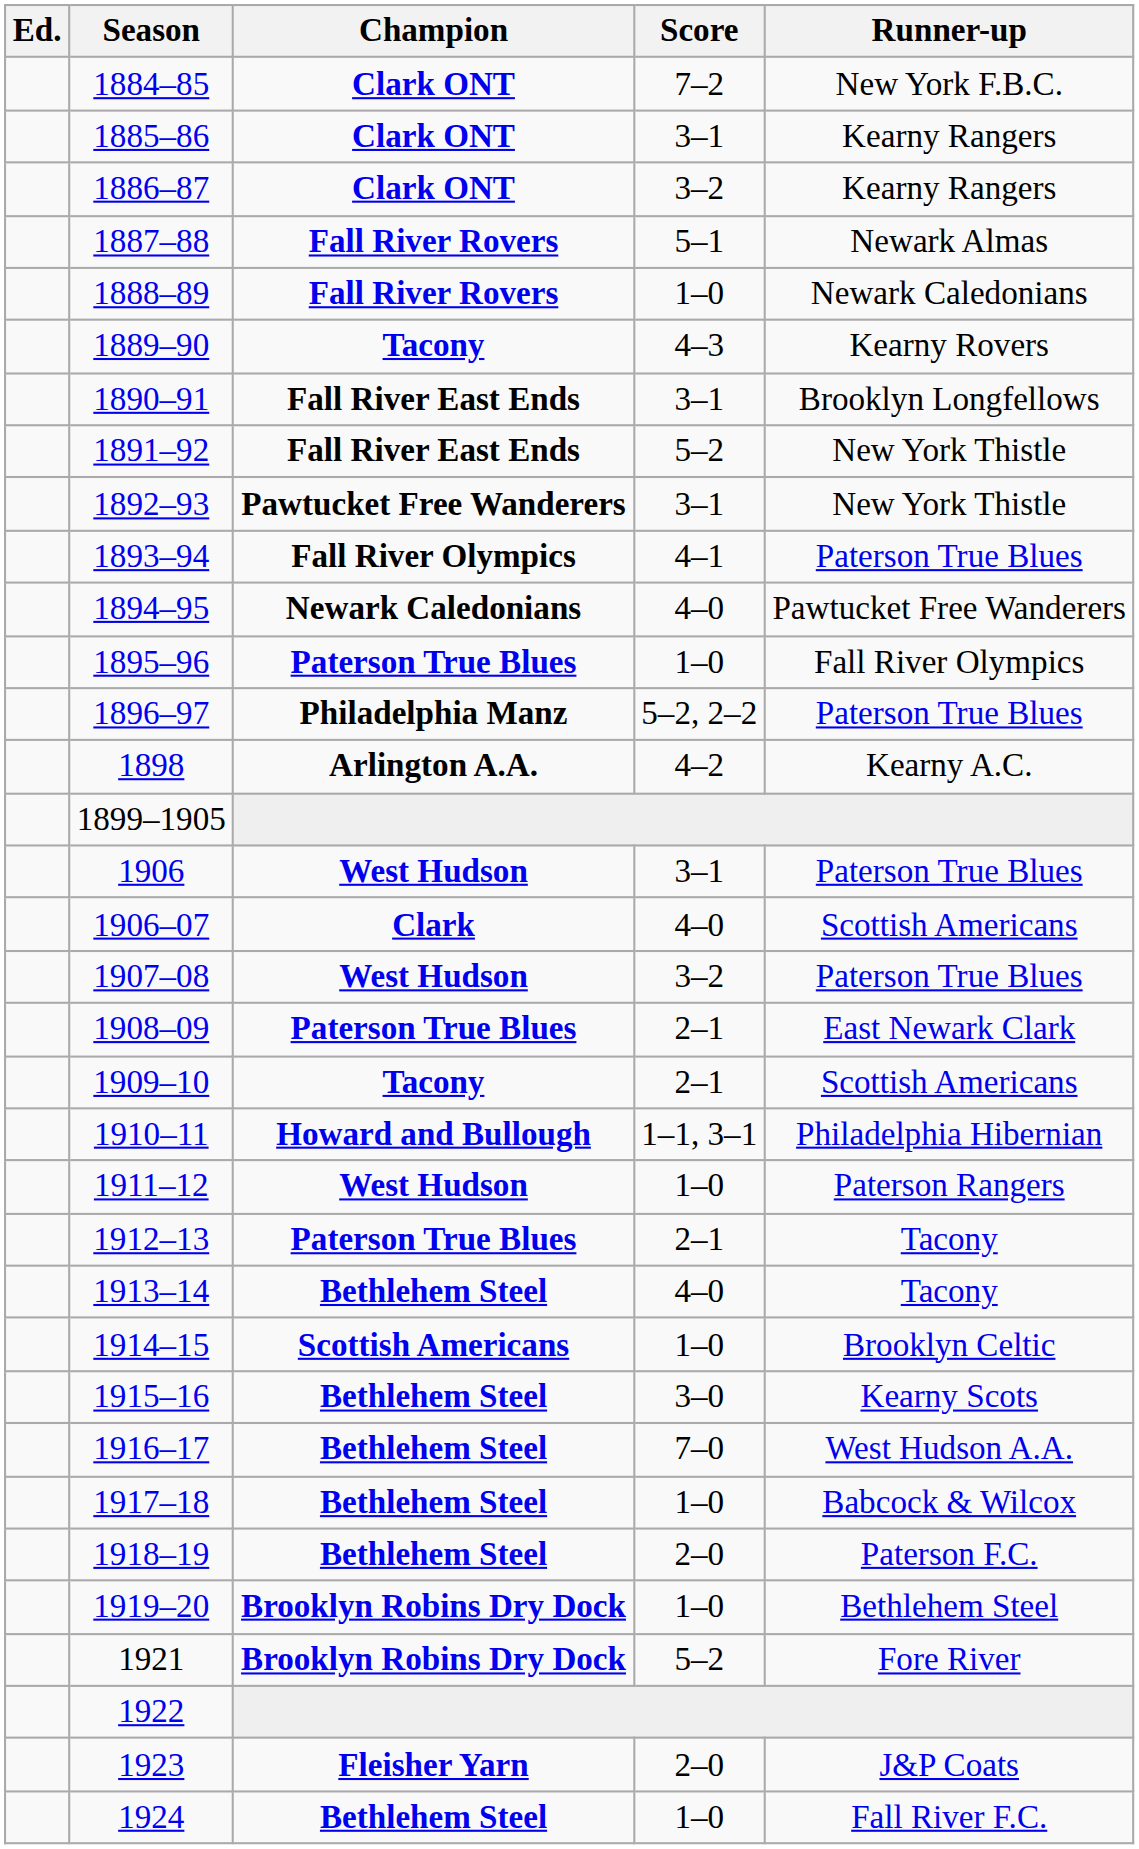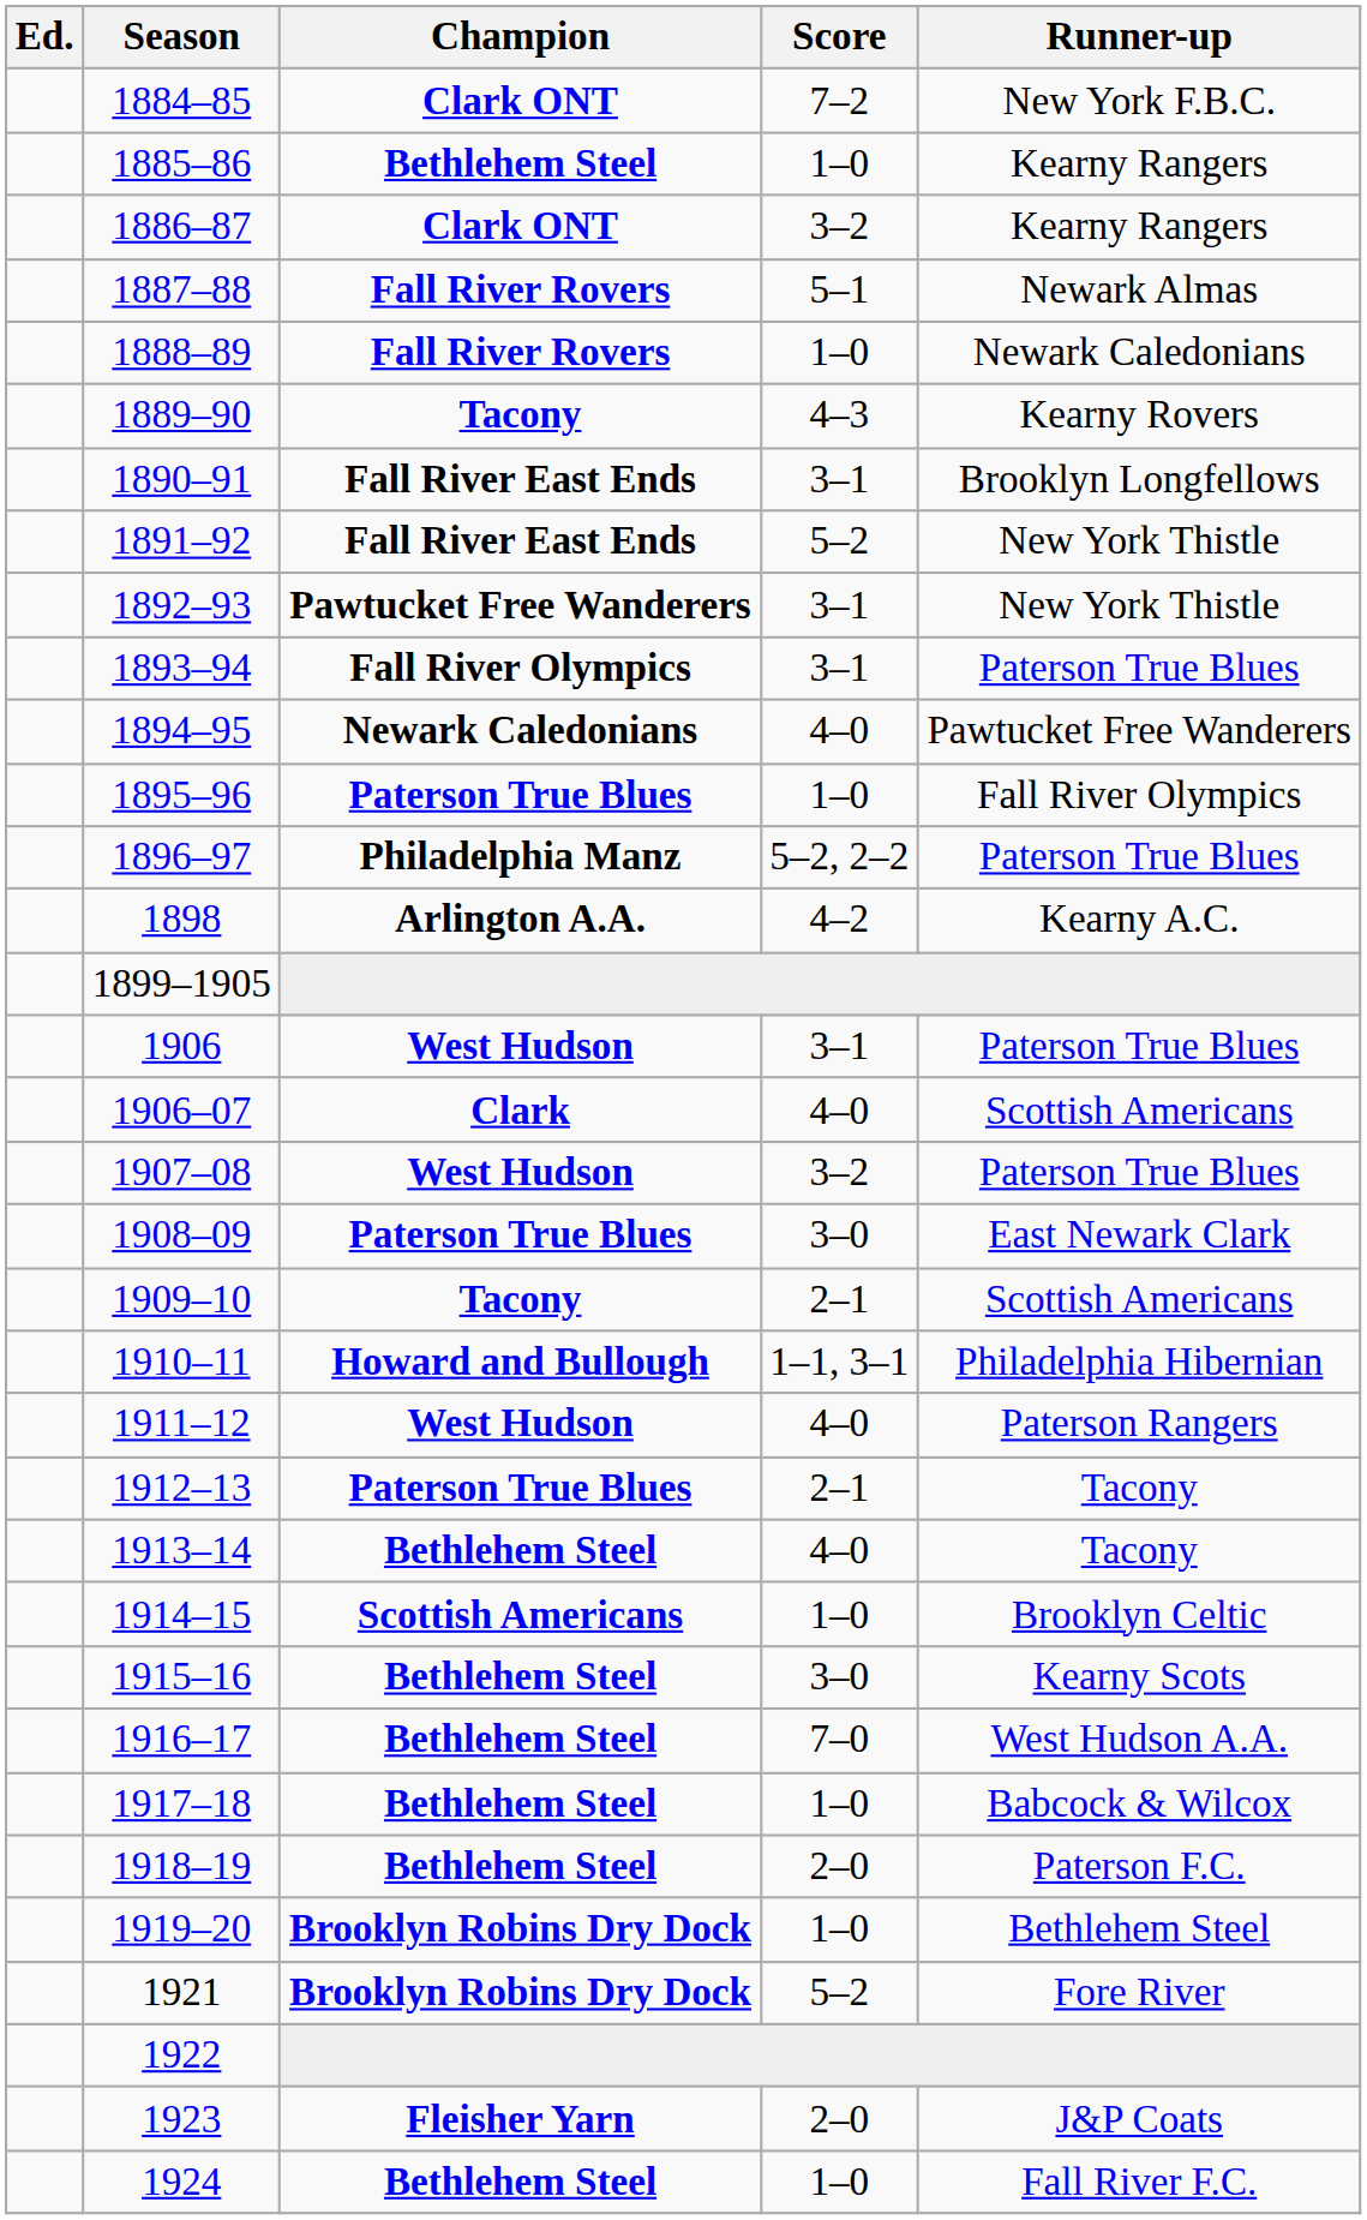 <table class= "wikitable sortable" style="text-align:center">
 <tr>
 <th width=>Ed.</th>
 <th width= px>Season</th>
 <th width= px>Champion</th>
 <th width= px>Score</th>
 <th width= px>Runner-up</th>
 </tr>
 <tr>
 <td></td>
 <td><a href='#'>1884–85</a></td>
 <td><strong><a href='#'>Clark ONT</a></strong> </td>
 <td>7–2</td>
 <td>New York F.B.C.</td>
 </tr>
 <tr>
 <td></td>
 <td><a href='#'>1885–86</a></td>
-<td><strong><a href='#'>Clark ONT</a></strong> </td>
-<td>3–1</td>
+<td><strong><a href='#'>Bethlehem Steel</a> </strong> </td>
+<td>1–0</td>
 <td>Kearny Rangers</td>
 </tr>
 <tr>
 <td></td>
 <td><a href='#'>1886–87</a></td>
 <td><strong><a href='#'>Clark ONT</a></strong> </td>
 <td>3–2</td>
 <td>Kearny Rangers</td>
 </tr>
 <tr>
 <td></td>
 <td><a href='#'>1887–88</a></td>
 <td><strong><a href='#'>Fall River Rovers</a></strong> </td>
 <td>5–1</td>
 <td>Newark Almas</td>
 </tr>
 <tr>
 <td></td>
 <td><a href='#'>1888–89</a></td>
 <td><strong><a href='#'>Fall River Rovers</a></strong> </td>
 <td>1–0</td>
 <td>Newark Caledonians</td>
 </tr>
 <tr>
 <td></td>
 <td><a href='#'>1889–90</a></td>
 <td><strong><a href='#'>Tacony</a></strong> </td>
 <td>4–3</td>
 <td>Kearny Rovers</td>
 </tr>
 <tr>
 <td></td>
 <td><a href='#'>1890–91</a></td>
 <td><strong>Fall River East Ends</strong> </td>
 <td>3–1</td>
 <td>Brooklyn Longfellows</td>
 </tr>
 <tr>
 <td></td>
 <td><a href='#'>1891–92</a></td>
 <td><strong>Fall River East Ends</strong> </td>
 <td>5–2</td>
 <td>New York Thistle</td>
 </tr>
 <tr>
 <td></td>
 <td><a href='#'>1892–93</a></td>
 <td><strong>Pawtucket Free Wanderers</strong> </td>
 <td>3–1</td>
 <td>New York Thistle</td>
 </tr>
 <tr>
 <td></td>
 <td><a href='#'>1893–94</a></td>
 <td><strong>Fall River Olympics</strong> </td>
-<td>4–1</td>
+<td>3–1</td>
 <td><a href='#'>Paterson True Blues</a></td>
 </tr>
 <tr>
 <td></td>
 <td><a href='#'>1894–95</a></td>
 <td><strong>Newark Caledonians</strong> </td>
 <td>4–0</td>
 <td>Pawtucket Free Wanderers</td>
 </tr>
 <tr>
 <td></td>
 <td><a href='#'>1895–96</a></td>
 <td><strong><a href='#'>Paterson True Blues</a></strong> </td>
 <td>1–0</td>
 <td>Fall River Olympics</td>
 </tr>
 <tr>
 <td></td>
 <td><a href='#'>1896–97</a></td>
 <td><strong>Philadelphia Manz</strong> </td>
 <td>5–2, 2–2</td>
 <td><a href='#'>Paterson True Blues</a></td>
 </tr>
 <tr>
 <td></td>
 <td><a href='#'>1898</a></td>
 <td><strong>Arlington A.A.</strong> </td>
 <td>4–2</td>
 <td>Kearny A.C.</td>
 </tr>
 <tr>
 <td></td>
 <td>1899–1905</td>
 <td colspan=3 style="background:#efefef"></td>
 </tr>
 <tr>
 <td></td>
 <td><a href='#'>1906</a></td>
 <td><strong><a href='#'>West Hudson</a></strong> </td>
 <td>3–1</td>
 <td><a href='#'>Paterson True Blues</a></td>
 </tr>
 <tr>
 <td></td>
 <td><a href='#'>1906–07</a></td>
 <td><strong><a href='#'>Clark</a></strong> </td>
 <td>4–0</td>
 <td><a href='#'>Scottish Americans</a></td>
 </tr>
 <tr>
 <td></td>
 <td><a href='#'>1907–08</a></td>
 <td><strong><a href='#'>West Hudson</a></strong> </td>
 <td>3–2</td>
 <td><a href='#'>Paterson True Blues</a></td>
 </tr>
 <tr>
 <td></td>
 <td><a href='#'>1908–09</a></td>
 <td><strong><a href='#'>Paterson True Blues</a></strong> </td>
-<td>2–1</td>
+<td>3–0</td>
 <td><a href='#'>East Newark Clark</a></td>
 </tr>
 <tr>
 <td></td>
 <td><a href='#'>1909–10</a></td>
 <td><strong><a href='#'>Tacony</a></strong> </td>
 <td>2–1</td>
 <td><a href='#'>Scottish Americans</a></td>
 </tr>
 <tr>
 <td></td>
 <td><a href='#'>1910–11</a></td>
 <td><strong><a href='#'>Howard and Bullough</a></strong> </td>
 <td>1–1, 3–1</td>
 <td><a href='#'>Philadelphia Hibernian</a></td>
 </tr>
 <tr>
 <td></td>
 <td><a href='#'>1911–12</a></td>
 <td><strong><a href='#'>West Hudson</a></strong> </td>
-<td>1–0</td>
+<td>4–0</td>
 <td><a href='#'>Paterson Rangers</a></td>
 </tr>
 <tr>
 <td></td>
 <td><a href='#'>1912–13</a></td>
 <td><strong><a href='#'>Paterson True Blues</a></strong> </td>
 <td>2–1</td>
 <td><a href='#'>Tacony</a></td>
 </tr>
 <tr>
 <td></td>
 <td><a href='#'>1913–14</a></td>
 <td><strong><a href='#'>Bethlehem Steel</a> </strong> </td>
 <td>4–0</td>
 <td><a href='#'>Tacony</a></td>
 </tr>
 <tr>
 <td></td>
 <td><a href='#'>1914–15</a></td>
 <td><strong><a href='#'>Scottish Americans</a></strong> </td>
 <td>1–0</td>
 <td><a href='#'>Brooklyn Celtic</a></td>
 </tr>
 <tr>
 <td></td>
 <td><a href='#'>1915–16</a></td>
 <td><strong><a href='#'>Bethlehem Steel</a></strong> </td>
 <td>3–0</td>
 <td><a href='#'>Kearny Scots</a></td>
 </tr>
 <tr>
 <td></td>
 <td><a href='#'>1916–17</a></td>
 <td><strong><a href='#'>Bethlehem Steel</a></strong> </td>
 <td>7–0</td>
 <td><a href='#'>West Hudson A.A.</a></td>
 </tr>
 <tr>
 <td></td>
 <td><a href='#'>1917–18</a></td>
 <td><strong><a href='#'>Bethlehem Steel</a></strong> </td>
 <td>1–0</td>
 <td><a href='#'>Babcock & Wilcox</a></td>
 </tr>
 <tr>
 <td></td>
 <td><a href='#'>1918–19</a></td>
 <td><strong><a href='#'>Bethlehem Steel</a></strong> </td>
 <td>2–0</td>
 <td><a href='#'>Paterson F.C.</a></td>
 </tr>
 <tr>
 <td></td>
 <td><a href='#'>1919–20</a></td>
 <td><strong><a href='#'>Brooklyn Robins Dry Dock</a></strong> </td>
 <td>1–0</td>
 <td><a href='#'>Bethlehem Steel</a></td>
 </tr>
 <tr>
 <td></td>
 <td>1921</td>
 <td><strong><a href='#'>Brooklyn Robins Dry Dock</a></strong> </td>
 <td>5–2</td>
 <td><a href='#'>Fore River</a></td>
 </tr>
 <tr>
 <td></td>
 <td><a href='#'>1922</a></td>
 <td colspan=3 style="background:#efefef"></td>
 </tr>
 <tr>
 <td></td>
 <td><a href='#'>1923</a></td>
 <td><strong><a href='#'>Fleisher Yarn</a></strong> </td>
 <td>2–0</td>
 <td><a href='#'>J&P Coats</a></td>
 </tr>
 <tr>
 <td></td>
 <td><a href='#'>1924</a></td>
 <td><strong><a href='#'>Bethlehem Steel</a></strong> </td>
 <td>1–0</td>
 <td><a href='#'>Fall River F.C.</a></td>
 </tr>
 </table>
